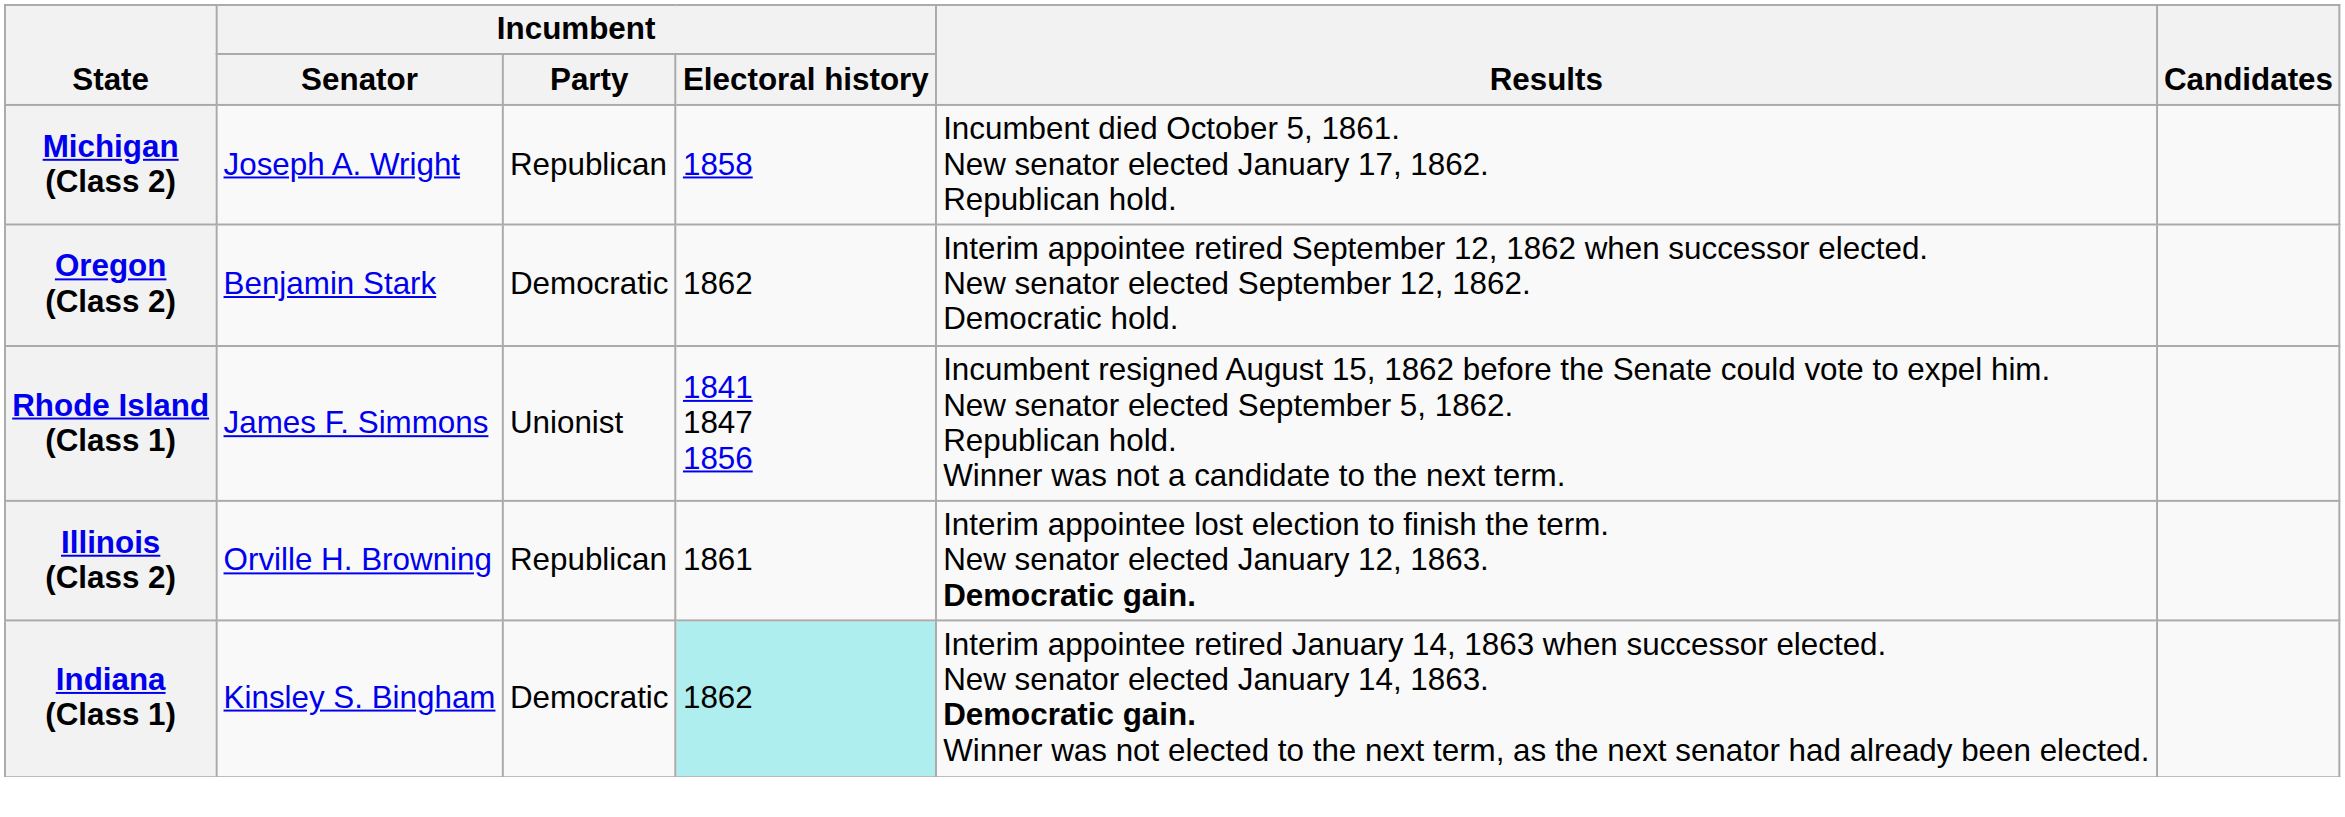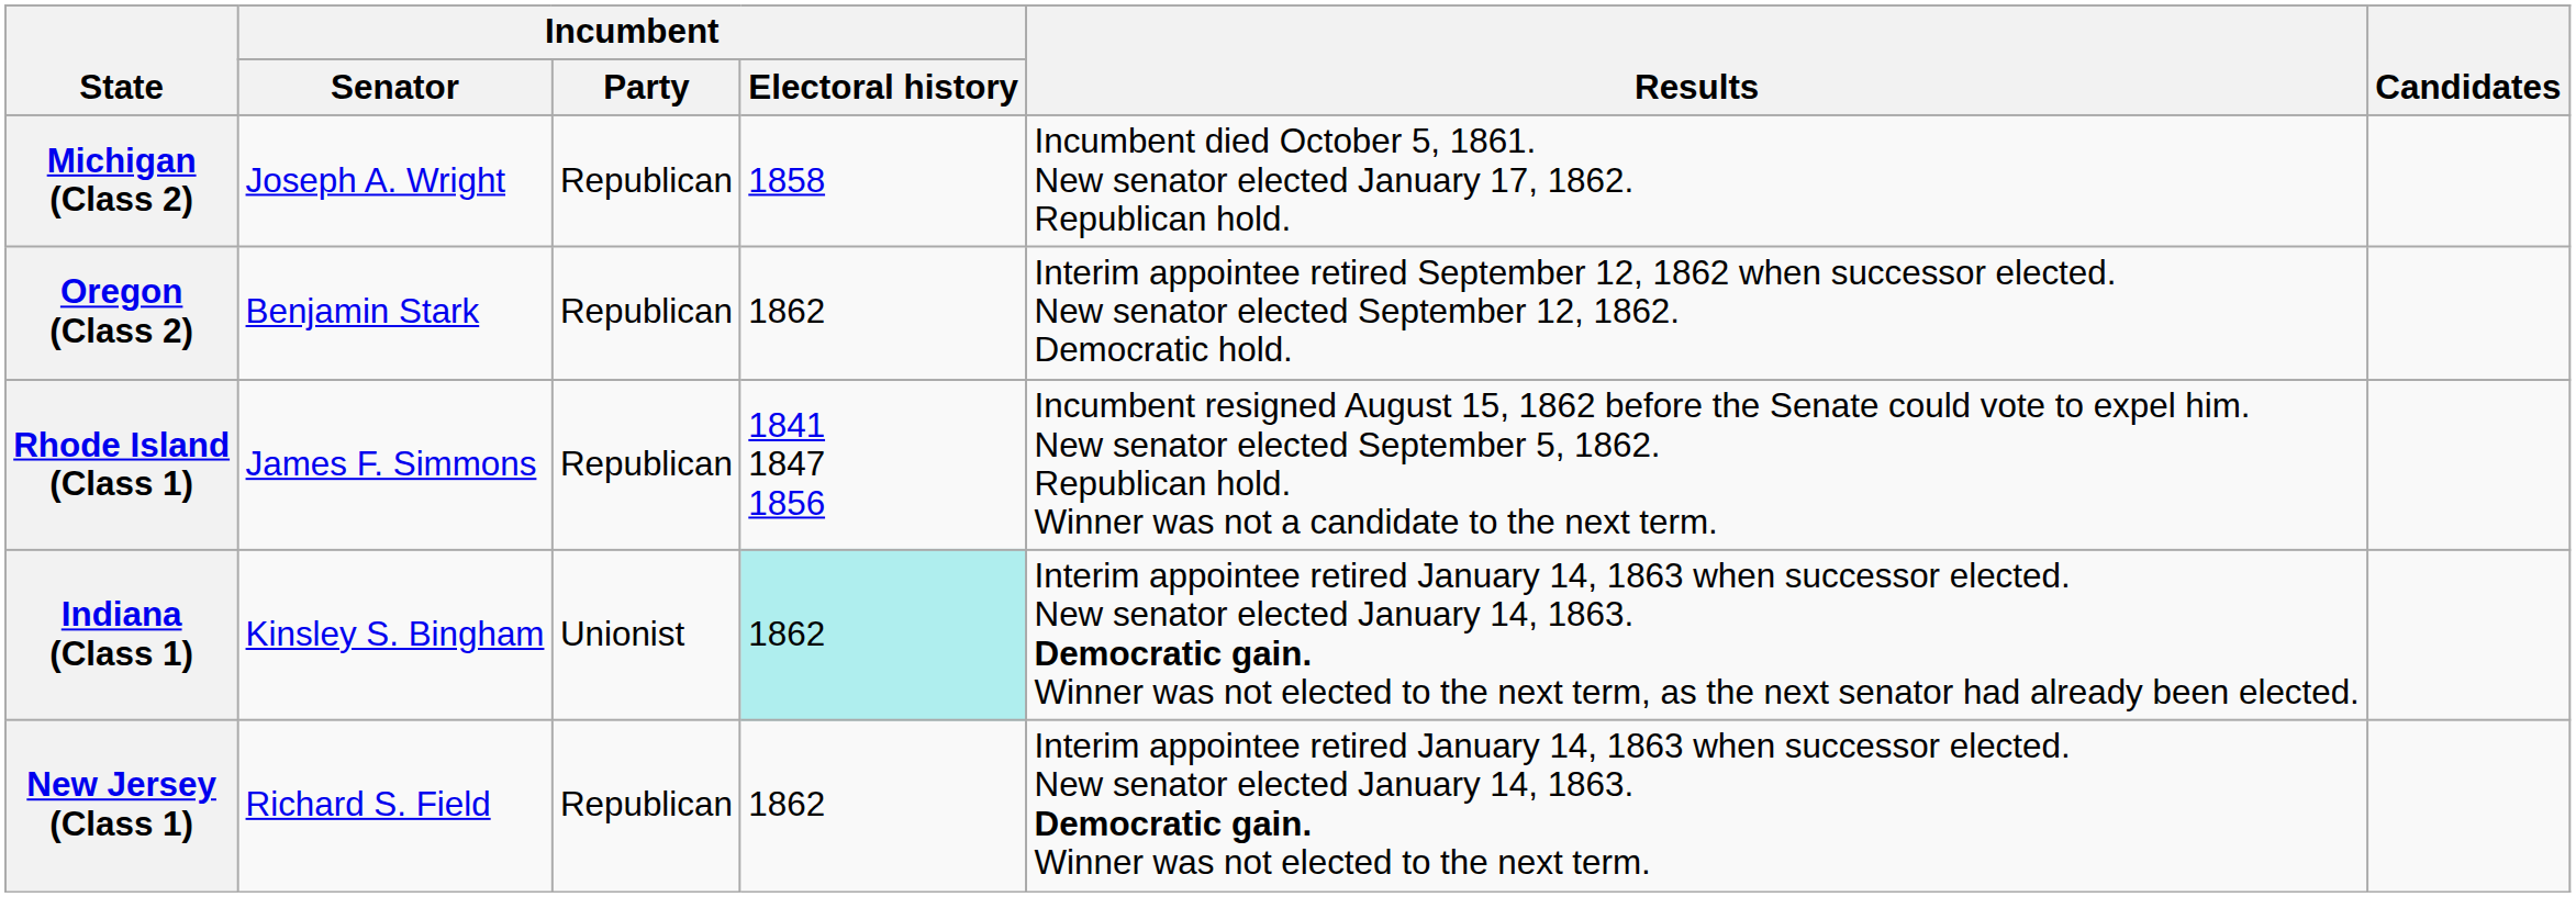 <table class=wikitable>
 <tr valign=bottom>
 <th rowspan=2>State</th>
 <th colspan=3>Incumbent</th>
 <th rowspan=2>Results</th>
 <th rowspan=2>Candidates</th>
 </tr>
 <tr>
 <th>Senator</th>
 <th>Party</th>
 <th>Electoral history</th>
 </tr>
 <tr>
 <th><a href='#'>Michigan</a><br>(Class 2)</th>
 <td><a href='#'>Joseph A. Wright</a></td>
 <td>Republican</td>
 <td><a href='#'>1858</a></td>
 <td>Incumbent died October 5, 1861.<br>New senator elected January 17, 1862.<br>Republican hold.</td>
 <td nowrap></td>
 </tr>
 <tr>
 <th><a href='#'>Oregon</a><br>(Class 2)</th>
 <td><a href='#'>Benjamin Stark</a></td>
-<td>Democratic</td>
+<td>Republican</td>
 <td>1862 </td>
 <td>Interim appointee retired September 12, 1862 when successor elected.<br>New senator elected September 12, 1862.<br>Democratic hold.</td>
 <td nowrap></td>
 </tr>
 <tr>
 <th><a href='#'>Rhode Island</a><br>(Class 1)</th>
 <td><a href='#'>James F. Simmons</a></td>
-<td>Unionist</td>
+<td>Republican</td>
 <td><a href='#'>1841</a><br>1847 <br><a href='#'>1856</a></td>
 <td>Incumbent resigned August 15, 1862 before the Senate could vote to expel him.<br>New senator elected September 5, 1862.<br>Republican hold.<br>Winner was not a candidate to the next term.</td>
 <td nowrap></td>
 </tr>
 <tr>
-<th><a href='#'>Illinois</a><br>(Class 2)</th>
-<td><a href='#'>Orville H. Browning</a></td>
-<td>Republican</td>
-<td>1861 </td>
-<td>Interim appointee lost election to finish the term.<br>New senator elected January 12, 1863.<br><strong>Democratic gain.</strong></td>
-<td nowrap></td>
-</tr>
-<tr>
 <th><a href='#'>Indiana</a><br>(Class 1)</th>
 <td><a href='#'>Kinsley S. Bingham</a></td>
-<td>Democratic</td>
+<td>Unionist</td>
 <td style="background: paleturquoise;">1862 </td>
 <td>Interim appointee retired January 14, 1863 when successor elected.<br>New senator elected January 14, 1863.<br><strong>Democratic gain.</strong><br>Winner was not elected to the next term, as the next senator had already been elected.</td>
 <td nowrap></td>
 </tr>
+<tr>
+<th><a href='#'>New Jersey</a><br>(Class 1)</th>
+<td><a href='#'>Richard S. Field</a></td>
+<td>Republican</td>
+<td>1862 </td>
+<td>Interim appointee retired January 14, 1863 when successor elected.<br>New senator elected January 14, 1863.<br><strong>Democratic gain.</strong><br>Winner was not elected to the next term.</td>
+<td nowrap></td>
+</tr>
 </table>
